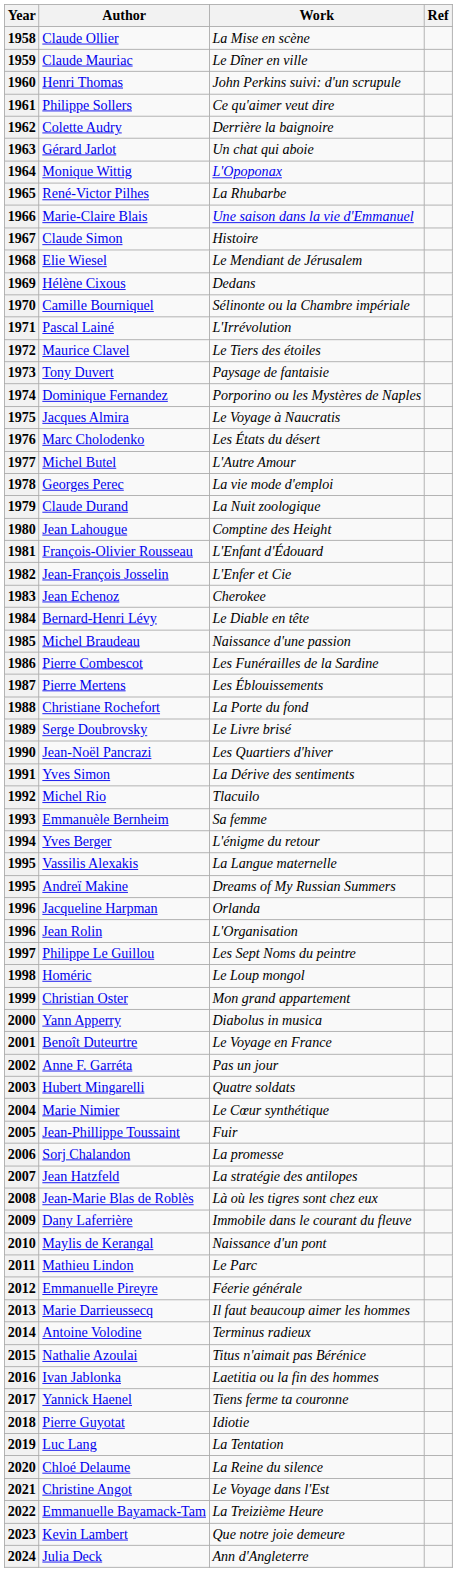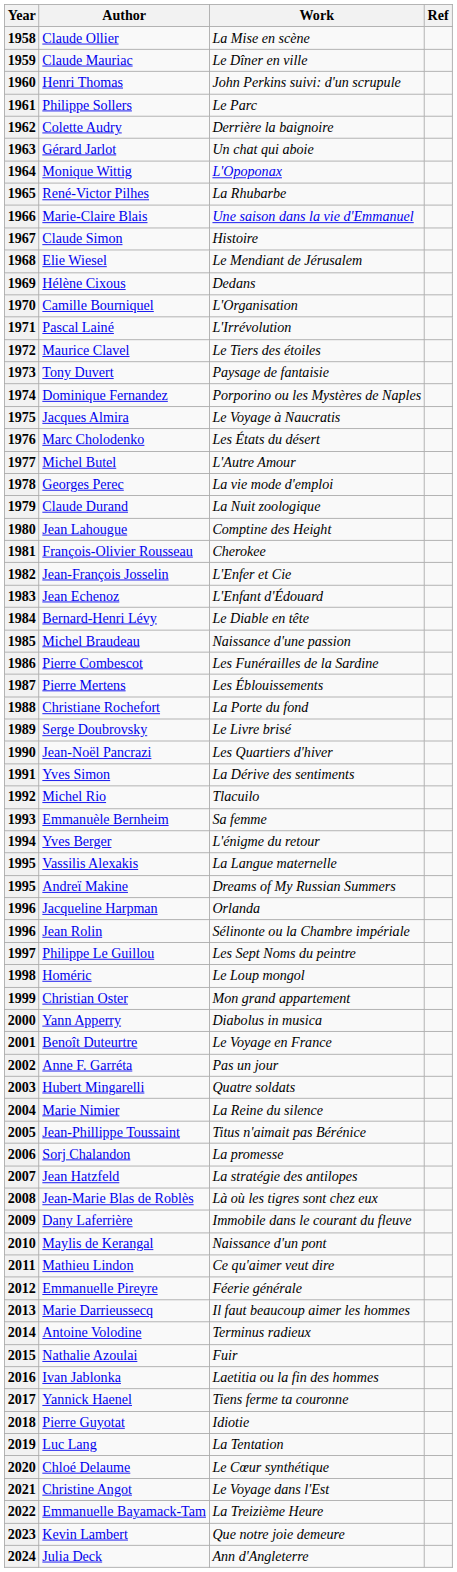 <table class="wikitable">
 <tr>
 <th>Year</th>
 <th>Author</th>
 <th>Work</th>
 <th>Ref</th>
 </tr>
 <tr>
 <th>1958</th>
 <td><a href='#'>Claude Ollier</a></td>
 <td><em>La Mise en scène</em></td>
 <td></td>
 </tr>
 <tr>
 <th>1959</th>
 <td><a href='#'>Claude Mauriac</a></td>
 <td><em>Le Dîner en ville</em></td>
 <td></td>
 </tr>
 <tr>
 <th>1960</th>
 <td><a href='#'>Henri Thomas</a></td>
 <td><em>John Perkins suivi: d'un scrupule</em></td>
 <td></td>
 </tr>
 <tr>
 <th>1961</th>
 <td><a href='#'>Philippe Sollers</a></td>
-<td><em>Ce qu'aimer veut dire</em></td>
+<td><em>Le Parc</em></td>
 <td></td>
 </tr>
 <tr>
 <th>1962</th>
 <td><a href='#'>Colette Audry</a></td>
 <td><em>Derrière la baignoire</em></td>
 <td></td>
 </tr>
 <tr>
 <th>1963</th>
 <td><a href='#'>Gérard Jarlot</a></td>
 <td><em>Un chat qui aboie</em></td>
 <td></td>
 </tr>
 <tr>
 <th>1964</th>
 <td><a href='#'>Monique Wittig</a></td>
 <td><em><a href='#'>L'Opoponax</a></em></td>
 <td></td>
 </tr>
 <tr>
 <th>1965</th>
 <td><a href='#'>René-Victor Pilhes</a></td>
 <td><em>La Rhubarbe</em></td>
 <td></td>
 </tr>
 <tr>
 <th>1966</th>
 <td><a href='#'>Marie-Claire Blais</a></td>
 <td><em><a href='#'>Une saison dans la vie d'Emmanuel</a></em></td>
 <td></td>
 </tr>
 <tr>
 <th>1967</th>
 <td><a href='#'>Claude Simon</a></td>
 <td><em>Histoire</em></td>
 <td></td>
 </tr>
 <tr>
 <th>1968</th>
 <td><a href='#'>Elie Wiesel</a></td>
 <td><em>Le Mendiant de Jérusalem</em></td>
 <td></td>
 </tr>
 <tr>
 <th>1969</th>
 <td><a href='#'>Hélène Cixous</a></td>
 <td><em>Dedans</em></td>
 <td></td>
 </tr>
 <tr>
 <th>1970</th>
 <td><a href='#'>Camille Bourniquel</a></td>
-<td><em>Sélinonte ou la Chambre impériale</em></td>
+<td><em>L'Organisation</em></td>
 <td></td>
 </tr>
 <tr>
 <th>1971</th>
 <td><a href='#'>Pascal Lainé</a></td>
 <td><em>L'Irrévolution</em></td>
 <td></td>
 </tr>
 <tr>
 <th>1972</th>
 <td><a href='#'>Maurice Clavel</a></td>
 <td><em>Le Tiers des étoiles</em></td>
 <td></td>
 </tr>
 <tr>
 <th>1973</th>
 <td><a href='#'>Tony Duvert</a></td>
 <td><em>Paysage de fantaisie</em></td>
 <td></td>
 </tr>
 <tr>
 <th>1974</th>
 <td><a href='#'>Dominique Fernandez</a></td>
 <td><em>Porporino ou les Mystères de Naples</em></td>
 <td></td>
 </tr>
 <tr>
 <th>1975</th>
 <td><a href='#'>Jacques Almira</a></td>
 <td><em>Le Voyage à Naucratis</em></td>
 <td></td>
 </tr>
 <tr>
 <th>1976</th>
 <td><a href='#'>Marc Cholodenko</a></td>
 <td><em>Les États du désert</em></td>
 <td></td>
 </tr>
 <tr>
 <th>1977</th>
 <td><a href='#'>Michel Butel</a></td>
 <td><em>L'Autre Amour</em></td>
 <td></td>
 </tr>
 <tr>
 <th>1978</th>
 <td><a href='#'>Georges Perec</a></td>
 <td><em>La vie mode d'emploi</em></td>
 <td></td>
 </tr>
 <tr>
 <th>1979</th>
 <td><a href='#'>Claude Durand</a></td>
 <td><em>La Nuit zoologique</em></td>
 <td></td>
 </tr>
 <tr>
 <th>1980</th>
 <td><a href='#'>Jean Lahougue</a></td>
 <td><em>Comptine des Height</em></td>
 <td></td>
 </tr>
 <tr>
 <th>1981</th>
 <td><a href='#'>François-Olivier Rousseau</a></td>
-<td><em>L'Enfant d'Édouard</em></td>
+<td><em>Cherokee</em></td>
 <td></td>
 </tr>
 <tr>
 <th>1982</th>
 <td><a href='#'>Jean-François Josselin</a></td>
 <td><em>L'Enfer et Cie</em></td>
 <td></td>
 </tr>
 <tr>
 <th>1983</th>
 <td><a href='#'>Jean Echenoz</a></td>
-<td><em>Cherokee</em></td>
+<td><em>L'Enfant d'Édouard</em></td>
 <td></td>
 </tr>
 <tr>
 <th>1984</th>
 <td><a href='#'>Bernard-Henri Lévy</a></td>
 <td><em>Le Diable en tête</em></td>
 <td></td>
 </tr>
 <tr>
 <th>1985</th>
 <td><a href='#'>Michel Braudeau</a></td>
 <td><em>Naissance d'une passion</em></td>
 <td></td>
 </tr>
 <tr>
 <th>1986</th>
 <td><a href='#'>Pierre Combescot</a></td>
 <td><em>Les Funérailles de la Sardine</em></td>
 <td></td>
 </tr>
 <tr>
 <th>1987</th>
 <td><a href='#'>Pierre Mertens</a></td>
 <td><em>Les Éblouissements</em></td>
 <td></td>
 </tr>
 <tr>
 <th>1988</th>
 <td><a href='#'>Christiane Rochefort</a></td>
 <td><em>La Porte du fond</em></td>
 <td></td>
 </tr>
 <tr>
 <th>1989</th>
 <td><a href='#'>Serge Doubrovsky</a></td>
 <td><em>Le Livre brisé</em></td>
 <td></td>
 </tr>
 <tr>
 <th>1990</th>
 <td><a href='#'>Jean-Noël Pancrazi</a></td>
 <td><em>Les Quartiers d'hiver</em></td>
 <td></td>
 </tr>
 <tr>
 <th>1991</th>
 <td><a href='#'>Yves Simon</a></td>
 <td><em>La Dérive des sentiments</em></td>
 <td></td>
 </tr>
 <tr>
 <th>1992</th>
 <td><a href='#'>Michel Rio</a></td>
 <td><em>Tlacuilo</em></td>
 <td></td>
 </tr>
 <tr>
 <th>1993</th>
 <td><a href='#'>Emmanuèle Bernheim</a></td>
 <td><em>Sa femme</em></td>
 <td></td>
 </tr>
 <tr>
 <th>1994</th>
 <td><a href='#'>Yves Berger</a></td>
 <td><em>L'énigme du retour</em></td>
 <td></td>
 </tr>
 <tr>
 <th>1995</th>
 <td><a href='#'>Vassilis Alexakis</a></td>
 <td><em>La Langue maternelle</em></td>
 <td></td>
 </tr>
 <tr>
 <th>1995</th>
 <td><a href='#'>Andreï Makine</a></td>
 <td><em>Dreams of My Russian Summers</em></td>
 <td></td>
 </tr>
 <tr>
 <th>1996</th>
 <td><a href='#'>Jacqueline Harpman</a></td>
 <td><em>Orlanda</em></td>
 <td></td>
 </tr>
 <tr>
 <th>1996</th>
 <td><a href='#'>Jean Rolin</a></td>
-<td><em>L'Organisation</em></td>
+<td><em>Sélinonte ou la Chambre impériale</em></td>
 <td></td>
 </tr>
 <tr>
 <th>1997</th>
 <td><a href='#'>Philippe Le Guillou</a></td>
 <td><em>Les Sept Noms du peintre</em></td>
 <td></td>
 </tr>
 <tr>
 <th>1998</th>
 <td><a href='#'>Homéric</a></td>
 <td><em>Le Loup mongol</em></td>
 <td></td>
 </tr>
 <tr>
 <th>1999</th>
 <td><a href='#'>Christian Oster</a></td>
 <td><em>Mon grand appartement</em></td>
 <td></td>
 </tr>
 <tr>
 <th>2000</th>
 <td><a href='#'>Yann Apperry</a></td>
 <td><em>Diabolus in musica</em></td>
 <td></td>
 </tr>
 <tr>
 <th>2001</th>
 <td><a href='#'>Benoît Duteurtre</a></td>
 <td><em>Le Voyage en France</em></td>
 <td></td>
 </tr>
 <tr>
 <th>2002</th>
 <td><a href='#'>Anne F. Garréta</a></td>
 <td><em>Pas un jour</em></td>
 <td></td>
 </tr>
 <tr>
 <th>2003</th>
 <td><a href='#'>Hubert Mingarelli</a></td>
 <td><em>Quatre soldats</em></td>
 <td></td>
 </tr>
 <tr>
 <th>2004</th>
 <td><a href='#'>Marie Nimier</a></td>
-<td><em>Le Cœur synthétique</em></td>
+<td><em>La Reine du silence</em></td>
 <td></td>
 </tr>
 <tr>
 <th>2005</th>
 <td><a href='#'>Jean-Phillippe Toussaint</a></td>
-<td><em>Fuir</em></td>
+<td><em>Titus n'aimait pas Bérénice</em></td>
 <td></td>
 </tr>
 <tr>
 <th>2006</th>
 <td><a href='#'>Sorj Chalandon</a></td>
 <td><em>La promesse</em></td>
 <td></td>
 </tr>
 <tr>
 <th>2007</th>
 <td><a href='#'>Jean Hatzfeld</a></td>
 <td><em>La stratégie des antilopes</em></td>
 <td></td>
 </tr>
 <tr>
 <th>2008</th>
 <td><a href='#'>Jean-Marie Blas de Roblès</a></td>
 <td><em>Là où les tigres sont chez eux</em></td>
 <td></td>
 </tr>
 <tr>
 <th>2009</th>
 <td><a href='#'>Dany Laferrière</a></td>
 <td><em>Immobile dans le courant du fleuve</em></td>
 <td></td>
 </tr>
 <tr>
 <th>2010</th>
 <td><a href='#'>Maylis de Kerangal</a></td>
 <td><em>Naissance d'un pont</em></td>
 <td></td>
 </tr>
 <tr>
 <th>2011</th>
 <td><a href='#'>Mathieu Lindon</a></td>
-<td><em>Le Parc</em></td>
+<td><em>Ce qu'aimer veut dire</em></td>
 <td></td>
 </tr>
 <tr>
 <th>2012</th>
 <td><a href='#'>Emmanuelle Pireyre</a></td>
 <td><em>Féerie générale</em></td>
 <td></td>
 </tr>
 <tr>
 <th>2013</th>
 <td><a href='#'>Marie Darrieussecq</a></td>
 <td><em>Il faut beaucoup aimer les hommes</em></td>
 <td></td>
 </tr>
 <tr>
 <th>2014</th>
 <td><a href='#'>Antoine Volodine</a></td>
 <td><em>Terminus radieux</em></td>
 <td></td>
 </tr>
 <tr>
 <th>2015</th>
 <td><a href='#'>Nathalie Azoulai</a></td>
-<td><em>Titus n'aimait pas Bérénice</em></td>
+<td><em>Fuir</em></td>
 <td></td>
 </tr>
 <tr>
 <th>2016</th>
 <td><a href='#'>Ivan Jablonka</a></td>
 <td><em>Laetitia ou la fin des hommes</em></td>
 <td></td>
 </tr>
 <tr>
 <th>2017</th>
 <td><a href='#'>Yannick Haenel</a></td>
 <td><em>Tiens ferme ta couronne</em></td>
 <td></td>
 </tr>
 <tr>
 <th>2018</th>
 <td><a href='#'>Pierre Guyotat</a></td>
 <td><em>Idiotie</em></td>
 <td></td>
 </tr>
 <tr>
 <th>2019</th>
 <td><a href='#'>Luc Lang</a></td>
 <td><em>La Tentation</em></td>
 <td></td>
 </tr>
 <tr>
 <th>2020</th>
 <td><a href='#'>Chloé Delaume</a></td>
-<td><em>La Reine du silence</em></td>
+<td><em>Le Cœur synthétique</em></td>
 <td></td>
 </tr>
 <tr>
 <th>2021</th>
 <td><a href='#'>Christine Angot</a></td>
 <td><em>Le Voyage dans l'Est</em></td>
 <td></td>
 </tr>
 <tr>
 <th>2022</th>
 <td><a href='#'>Emmanuelle Bayamack-Tam</a></td>
 <td><em>La Treizième Heure</em></td>
 <td></td>
 </tr>
 <tr>
 <th>2023</th>
 <td><a href='#'>Kevin Lambert</a></td>
 <td><em>Que notre joie demeure</em></td>
 <td></td>
 </tr>
 <tr>
 <th>2024</th>
 <td><a href='#'>Julia Deck</a></td>
 <td><em>Ann d'Angleterre</em></td>
 <td></td>
 </tr>
 </table>
